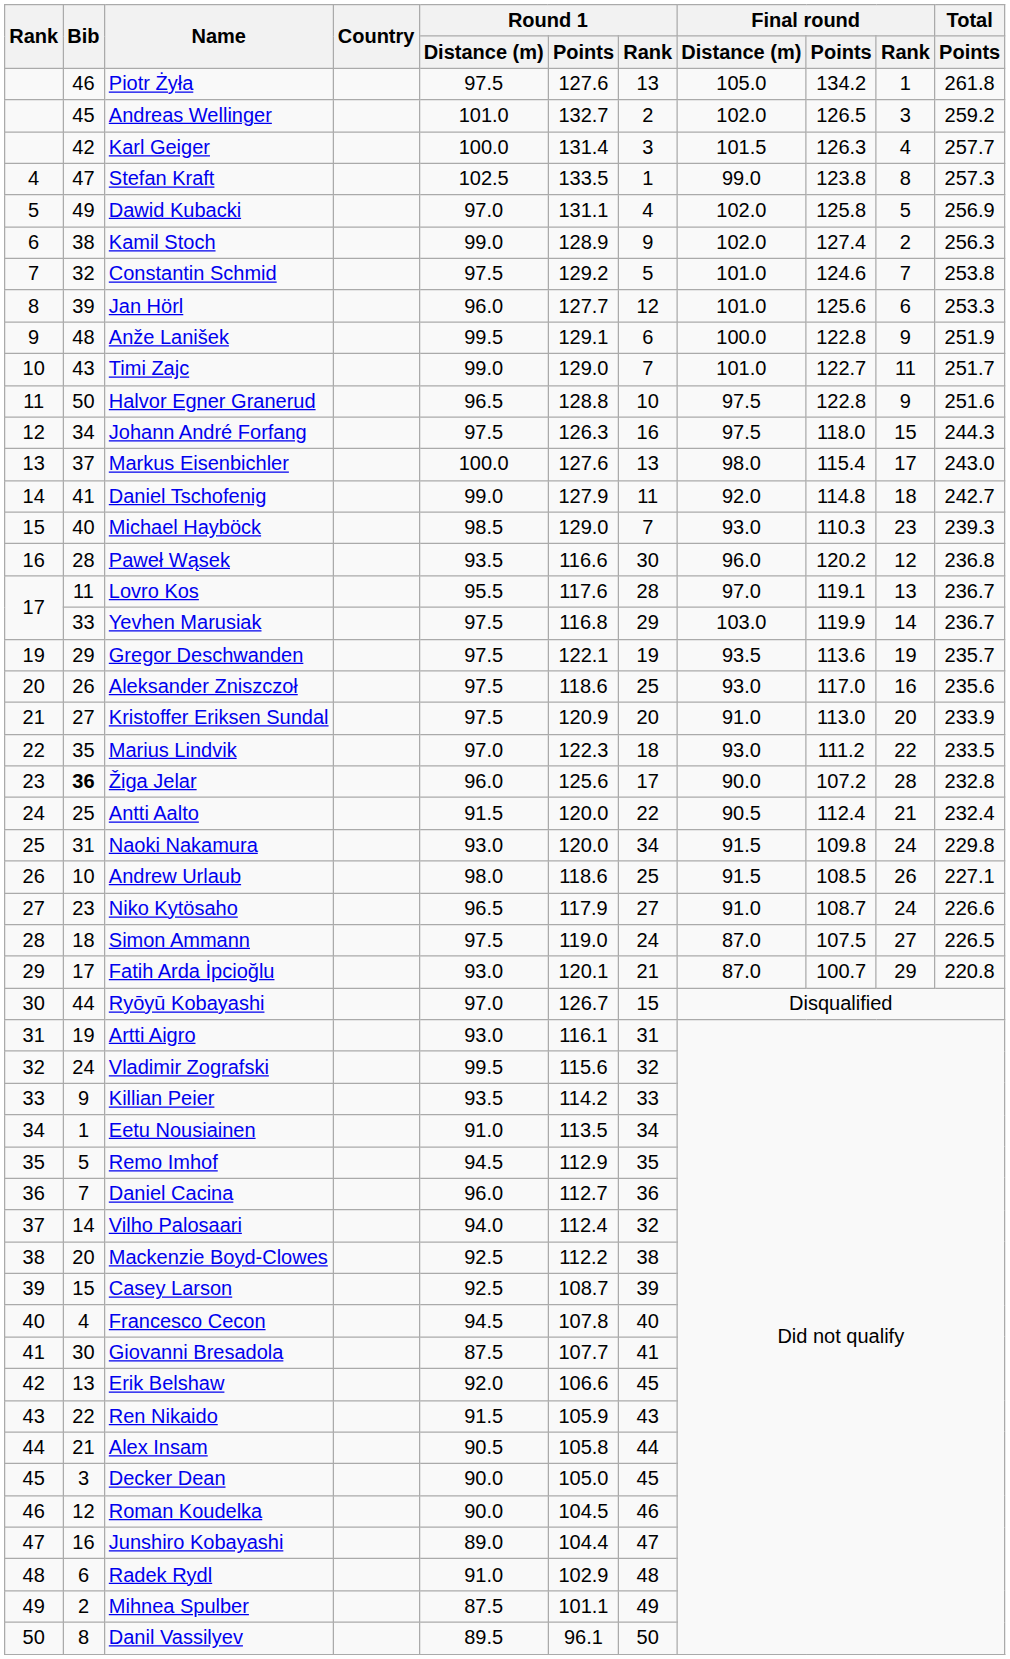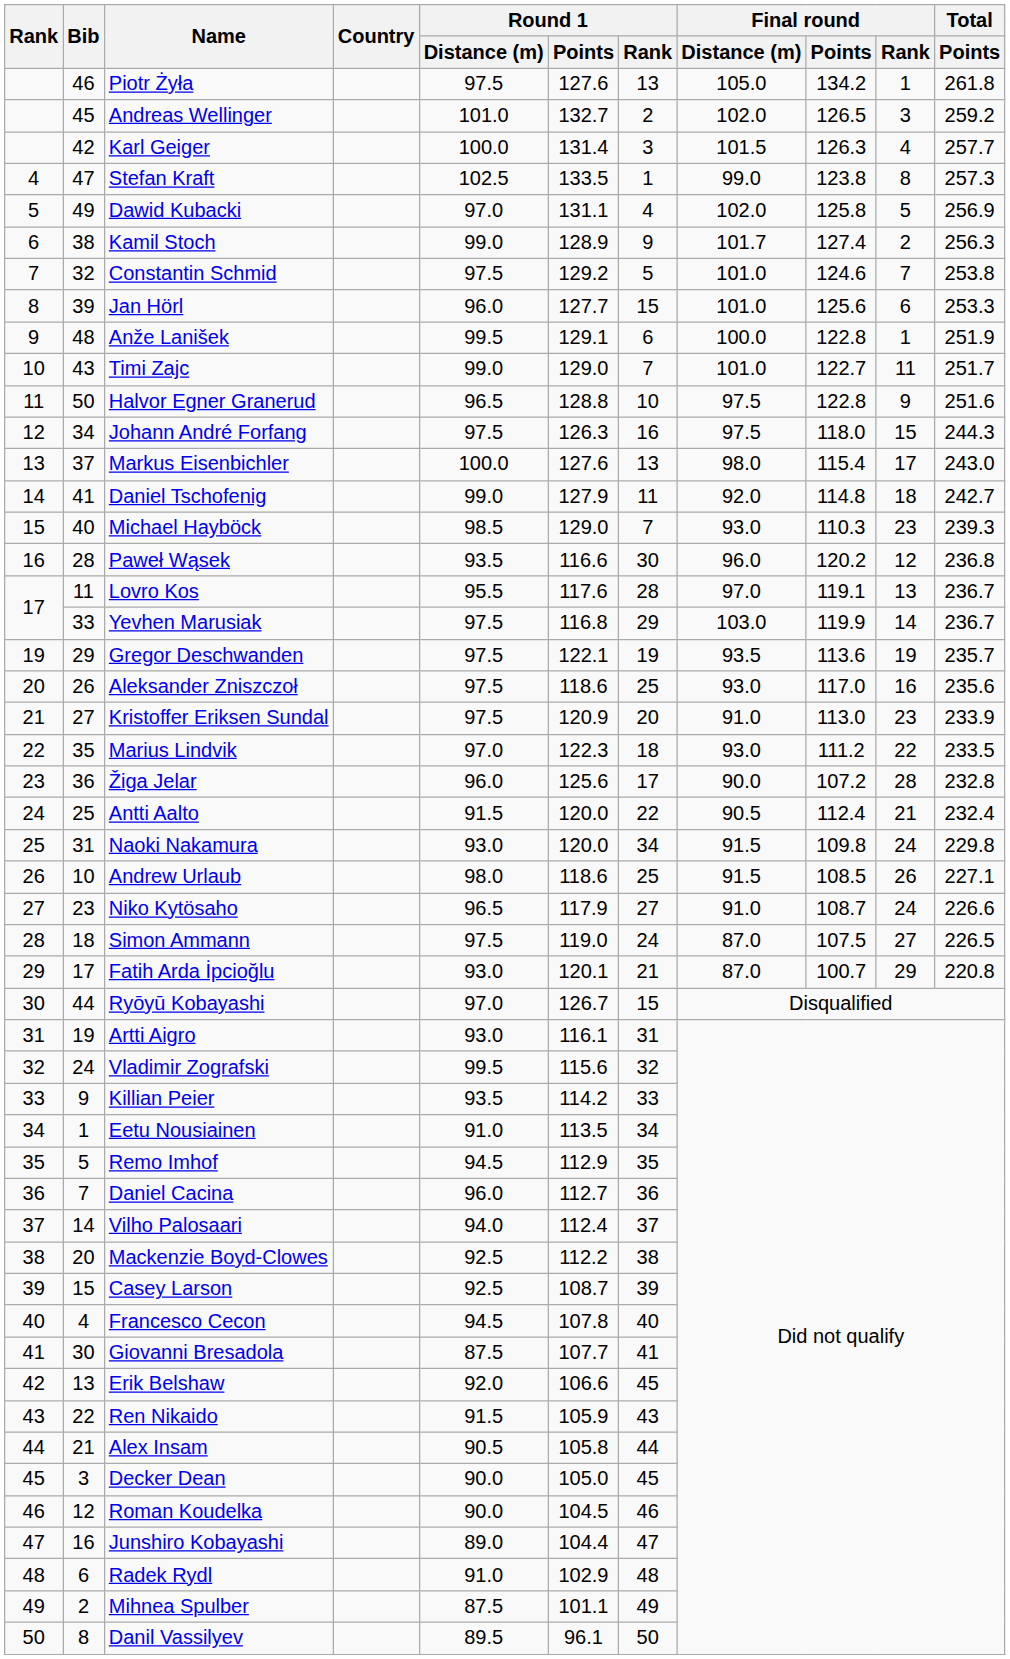 <table class="wikitable sortable" style="text-align:center">
 <tr>
 <th rowspan=2>Rank</th>
 <th rowspan=2>Bib</th>
 <th rowspan=2>Name</th>
 <th rowspan=2>Country</th>
 <th colspan=3>Round 1</th>
 <th colspan=3>Final round</th>
 <th>Total</th>
 </tr>
 <tr>
 <th>Distance (m)</th>
 <th>Points</th>
 <th>Rank</th>
 <th>Distance (m)</th>
 <th>Points</th>
 <th>Rank</th>
 <th>Points</th>
 </tr>
 <tr>
 <td></td>
 <td>46</td>
 <td align=left><a href='#'>Piotr Żyła</a></td>
 <td align=left></td>
 <td>97.5</td>
 <td>127.6</td>
 <td>13</td>
 <td>105.0</td>
 <td>134.2</td>
 <td>1</td>
 <td>261.8</td>
 </tr>
 <tr>
 <td></td>
 <td>45</td>
 <td align=left><a href='#'>Andreas Wellinger</a></td>
 <td align=left></td>
 <td>101.0</td>
 <td>132.7</td>
 <td>2</td>
 <td>102.0</td>
 <td>126.5</td>
 <td>3</td>
 <td>259.2</td>
 </tr>
 <tr>
 <td></td>
 <td>42</td>
 <td align=left><a href='#'>Karl Geiger</a></td>
 <td align=left></td>
 <td>100.0</td>
 <td>131.4</td>
 <td>3</td>
 <td>101.5</td>
 <td>126.3</td>
 <td>4</td>
 <td>257.7</td>
 </tr>
 <tr>
 <td>4</td>
 <td>47</td>
 <td align=left><a href='#'>Stefan Kraft</a></td>
 <td align=left></td>
 <td>102.5</td>
 <td>133.5</td>
 <td>1</td>
 <td>99.0</td>
 <td>123.8</td>
 <td>8</td>
 <td>257.3</td>
 </tr>
 <tr>
 <td>5</td>
 <td>49</td>
 <td align=left><a href='#'>Dawid Kubacki</a></td>
 <td align=left></td>
 <td>97.0</td>
 <td>131.1</td>
 <td>4</td>
 <td>102.0</td>
 <td>125.8</td>
 <td>5</td>
 <td>256.9</td>
 </tr>
 <tr>
 <td>6</td>
 <td>38</td>
 <td align=left><a href='#'>Kamil Stoch</a></td>
 <td align=left></td>
 <td>99.0</td>
 <td>128.9</td>
 <td>9</td>
-<td>102.0</td>
+<td>101.7</td>
 <td>127.4</td>
 <td>2</td>
 <td>256.3</td>
 </tr>
 <tr>
 <td>7</td>
 <td>32</td>
 <td align=left><a href='#'>Constantin Schmid</a></td>
 <td align=left></td>
 <td>97.5</td>
 <td>129.2</td>
 <td>5</td>
 <td>101.0</td>
 <td>124.6</td>
 <td>7</td>
 <td>253.8</td>
 </tr>
 <tr>
 <td>8</td>
 <td>39</td>
 <td align=left><a href='#'>Jan Hörl</a></td>
 <td align=left></td>
 <td>96.0</td>
 <td>127.7</td>
-<td>12</td>
+<td>15</td>
 <td>101.0</td>
 <td>125.6</td>
 <td>6</td>
 <td>253.3</td>
 </tr>
 <tr>
 <td>9</td>
 <td>48</td>
 <td align=left><a href='#'>Anže Lanišek</a></td>
 <td align=left></td>
 <td>99.5</td>
 <td>129.1</td>
 <td>6</td>
 <td>100.0</td>
 <td>122.8</td>
-<td>9</td>
+<td>1</td>
 <td>251.9</td>
 </tr>
 <tr>
 <td>10</td>
 <td>43</td>
 <td align=left><a href='#'>Timi Zajc</a></td>
 <td align=left></td>
 <td>99.0</td>
 <td>129.0</td>
 <td>7</td>
 <td>101.0</td>
 <td>122.7</td>
 <td>11</td>
 <td>251.7</td>
 </tr>
 <tr>
 <td>11</td>
 <td>50</td>
 <td align=left><a href='#'>Halvor Egner Granerud</a></td>
 <td align=left></td>
 <td>96.5</td>
 <td>128.8</td>
 <td>10</td>
 <td>97.5</td>
 <td>122.8</td>
 <td>9</td>
 <td>251.6</td>
 </tr>
 <tr>
 <td>12</td>
 <td>34</td>
 <td align=left><a href='#'>Johann André Forfang</a></td>
 <td align=left></td>
 <td>97.5</td>
 <td>126.3</td>
 <td>16</td>
 <td>97.5</td>
 <td>118.0</td>
 <td>15</td>
 <td>244.3</td>
 </tr>
 <tr>
 <td>13</td>
 <td>37</td>
 <td align=left><a href='#'>Markus Eisenbichler</a></td>
 <td align=left></td>
 <td>100.0</td>
 <td>127.6</td>
 <td>13</td>
 <td>98.0</td>
 <td>115.4</td>
 <td>17</td>
 <td>243.0</td>
 </tr>
 <tr>
 <td>14</td>
 <td>41</td>
 <td align=left><a href='#'>Daniel Tschofenig</a></td>
 <td align=left></td>
 <td>99.0</td>
 <td>127.9</td>
 <td>11</td>
 <td>92.0</td>
 <td>114.8</td>
 <td>18</td>
 <td>242.7</td>
 </tr>
 <tr>
 <td>15</td>
 <td>40</td>
 <td align=left><a href='#'>Michael Hayböck</a></td>
 <td align=left></td>
 <td>98.5</td>
 <td>129.0</td>
 <td>7</td>
 <td>93.0</td>
 <td>110.3</td>
 <td>23</td>
 <td>239.3</td>
 </tr>
 <tr>
 <td>16</td>
 <td>28</td>
 <td align=left><a href='#'>Paweł Wąsek</a></td>
 <td align=left></td>
 <td>93.5</td>
 <td>116.6</td>
 <td>30</td>
 <td>96.0</td>
 <td>120.2</td>
 <td>12</td>
 <td>236.8</td>
 </tr>
 <tr>
 <td rowspan="2">17</td>
 <td>11</td>
 <td align=left><a href='#'>Lovro Kos</a></td>
 <td align=left></td>
 <td>95.5</td>
 <td>117.6</td>
 <td>28</td>
 <td>97.0</td>
 <td>119.1</td>
 <td>13</td>
 <td>236.7</td>
 </tr>
 <tr>
 <td>33</td>
 <td align=left><a href='#'>Yevhen Marusiak</a></td>
 <td align=left></td>
 <td>97.5</td>
 <td>116.8</td>
 <td>29</td>
 <td>103.0</td>
 <td>119.9</td>
 <td>14</td>
 <td>236.7</td>
 </tr>
 <tr>
 <td>19</td>
 <td>29</td>
 <td align=left><a href='#'>Gregor Deschwanden</a></td>
 <td align=left></td>
 <td>97.5</td>
 <td>122.1</td>
 <td>19</td>
 <td>93.5</td>
 <td>113.6</td>
 <td>19</td>
 <td>235.7</td>
 </tr>
 <tr>
 <td>20</td>
 <td>26</td>
 <td align=left><a href='#'>Aleksander Zniszczoł</a></td>
 <td align=left></td>
 <td>97.5</td>
 <td>118.6</td>
 <td>25</td>
 <td>93.0</td>
 <td>117.0</td>
 <td>16</td>
 <td>235.6</td>
 </tr>
 <tr>
 <td>21</td>
 <td>27</td>
 <td align=left><a href='#'>Kristoffer Eriksen Sundal</a></td>
 <td align=left></td>
 <td>97.5</td>
 <td>120.9</td>
 <td>20</td>
 <td>91.0</td>
 <td>113.0</td>
-<td>20</td>
+<td>23</td>
 <td>233.9</td>
 </tr>
 <tr>
 <td>22</td>
 <td>35</td>
 <td align=left><a href='#'>Marius Lindvik</a></td>
 <td align=left></td>
 <td>97.0</td>
 <td>122.3</td>
 <td>18</td>
 <td>93.0</td>
 <td>111.2</td>
 <td>22</td>
 <td>233.5</td>
 </tr>
 <tr>
 <td>23</td>
-<td><strong>36</strong></td>
+<td>36</td>
 <td align=left><a href='#'>Žiga Jelar</a></td>
 <td align=left></td>
 <td>96.0</td>
 <td>125.6</td>
 <td>17</td>
 <td>90.0</td>
 <td>107.2</td>
 <td>28</td>
 <td>232.8</td>
 </tr>
 <tr>
 <td>24</td>
 <td>25</td>
 <td align=left><a href='#'>Antti Aalto</a></td>
 <td align=left></td>
 <td>91.5</td>
 <td>120.0</td>
 <td>22</td>
 <td>90.5</td>
 <td>112.4</td>
 <td>21</td>
 <td>232.4</td>
 </tr>
 <tr>
 <td>25</td>
 <td>31</td>
 <td align=left><a href='#'>Naoki Nakamura</a></td>
 <td align=left></td>
 <td>93.0</td>
 <td>120.0</td>
 <td>34</td>
 <td>91.5</td>
 <td>109.8</td>
 <td>24</td>
 <td>229.8</td>
 </tr>
 <tr>
 <td>26</td>
 <td>10</td>
 <td align=left><a href='#'>Andrew Urlaub</a></td>
 <td align=left></td>
 <td>98.0</td>
 <td>118.6</td>
 <td>25</td>
 <td>91.5</td>
 <td>108.5</td>
 <td>26</td>
 <td>227.1</td>
 </tr>
 <tr>
 <td>27</td>
 <td>23</td>
 <td align=left><a href='#'>Niko Kytösaho</a></td>
 <td align=left></td>
 <td>96.5</td>
 <td>117.9</td>
 <td>27</td>
 <td>91.0</td>
 <td>108.7</td>
 <td>24</td>
 <td>226.6</td>
 </tr>
 <tr>
 <td>28</td>
 <td>18</td>
 <td align=left><a href='#'>Simon Ammann</a></td>
 <td align=left></td>
 <td>97.5</td>
 <td>119.0</td>
 <td>24</td>
 <td>87.0</td>
 <td>107.5</td>
 <td>27</td>
 <td>226.5</td>
 </tr>
 <tr>
 <td>29</td>
 <td>17</td>
 <td align=left><a href='#'>Fatih Arda İpcioğlu</a></td>
 <td align=left></td>
 <td>93.0</td>
 <td>120.1</td>
 <td>21</td>
 <td>87.0</td>
 <td>100.7</td>
 <td>29</td>
 <td>220.8</td>
 </tr>
 <tr>
 <td>30</td>
 <td>44</td>
 <td align=left><a href='#'>Ryōyū Kobayashi</a></td>
 <td align=left></td>
 <td>97.0</td>
 <td>126.7</td>
 <td>15</td>
 <td colspan=4>Disqualified</td>
 </tr>
 <tr>
 <td>31</td>
 <td>19</td>
 <td align=left><a href='#'>Artti Aigro</a></td>
 <td align=left></td>
 <td>93.0</td>
 <td>116.1</td>
 <td>31</td>
 <td colspan=4 rowspan=20>Did not qualify</td>
 </tr>
 <tr>
 <td>32</td>
 <td>24</td>
 <td align=left><a href='#'>Vladimir Zografski</a></td>
 <td align=left></td>
 <td>99.5</td>
 <td>115.6</td>
 <td>32</td>
 </tr>
 <tr>
 <td>33</td>
 <td>9</td>
 <td align=left><a href='#'>Killian Peier</a></td>
 <td align=left></td>
 <td>93.5</td>
 <td>114.2</td>
 <td>33</td>
 </tr>
 <tr>
 <td>34</td>
 <td>1</td>
 <td align=left><a href='#'>Eetu Nousiainen</a></td>
 <td align=left></td>
 <td>91.0</td>
 <td>113.5</td>
 <td>34</td>
 </tr>
 <tr>
 <td>35</td>
 <td>5</td>
 <td align=left><a href='#'>Remo Imhof</a></td>
 <td align=left></td>
 <td>94.5</td>
 <td>112.9</td>
 <td>35</td>
 </tr>
 <tr>
 <td>36</td>
 <td>7</td>
 <td align=left><a href='#'>Daniel Cacina</a></td>
 <td align=left></td>
 <td>96.0</td>
 <td>112.7</td>
 <td>36</td>
 </tr>
 <tr>
 <td>37</td>
 <td>14</td>
 <td align=left><a href='#'>Vilho Palosaari</a></td>
 <td align=left></td>
 <td>94.0</td>
 <td>112.4</td>
-<td>32</td>
+<td>37</td>
 </tr>
 <tr>
 <td>38</td>
 <td>20</td>
 <td align=left><a href='#'>Mackenzie Boyd-Clowes</a></td>
 <td align=left></td>
 <td>92.5</td>
 <td>112.2</td>
 <td>38</td>
 </tr>
 <tr>
 <td>39</td>
 <td>15</td>
 <td align=left><a href='#'>Casey Larson</a></td>
 <td align=left></td>
 <td>92.5</td>
 <td>108.7</td>
 <td>39</td>
 </tr>
 <tr>
 <td>40</td>
 <td>4</td>
 <td align=left><a href='#'>Francesco Cecon</a></td>
 <td align=left></td>
 <td>94.5</td>
 <td>107.8</td>
 <td>40</td>
 </tr>
 <tr>
 <td>41</td>
 <td>30</td>
 <td align=left><a href='#'>Giovanni Bresadola</a></td>
 <td align=left></td>
 <td>87.5</td>
 <td>107.7</td>
 <td>41</td>
 </tr>
 <tr>
 <td>42</td>
 <td>13</td>
 <td align=left><a href='#'>Erik Belshaw</a></td>
 <td align=left></td>
 <td>92.0</td>
 <td>106.6</td>
 <td>45</td>
 </tr>
 <tr>
 <td>43</td>
 <td>22</td>
 <td align=left><a href='#'>Ren Nikaido</a></td>
 <td align=left></td>
 <td>91.5</td>
 <td>105.9</td>
 <td>43</td>
 </tr>
 <tr>
 <td>44</td>
 <td>21</td>
 <td align=left><a href='#'>Alex Insam</a></td>
 <td align=left></td>
 <td>90.5</td>
 <td>105.8</td>
 <td>44</td>
 </tr>
 <tr>
 <td>45</td>
 <td>3</td>
 <td align=left><a href='#'>Decker Dean</a></td>
 <td align=left></td>
 <td>90.0</td>
 <td>105.0</td>
 <td>45</td>
 </tr>
 <tr>
 <td>46</td>
 <td>12</td>
 <td align=left><a href='#'>Roman Koudelka</a></td>
 <td align=left></td>
 <td>90.0</td>
 <td>104.5</td>
 <td>46</td>
 </tr>
 <tr>
 <td>47</td>
 <td>16</td>
 <td align=left><a href='#'>Junshiro Kobayashi</a></td>
 <td align=left></td>
 <td>89.0</td>
 <td>104.4</td>
 <td>47</td>
 </tr>
 <tr>
 <td>48</td>
 <td>6</td>
 <td align=left><a href='#'>Radek Rydl</a></td>
 <td align=left></td>
 <td>91.0</td>
 <td>102.9</td>
 <td>48</td>
 </tr>
 <tr>
 <td>49</td>
 <td>2</td>
 <td align=left><a href='#'>Mihnea Spulber</a></td>
 <td align=left></td>
 <td>87.5</td>
 <td>101.1</td>
 <td>49</td>
 </tr>
 <tr>
 <td>50</td>
 <td>8</td>
 <td align=left><a href='#'>Danil Vassilyev</a></td>
 <td align=left></td>
 <td>89.5</td>
 <td>96.1</td>
 <td>50</td>
 </tr>
 <tr>
 </tr>
 </table>
